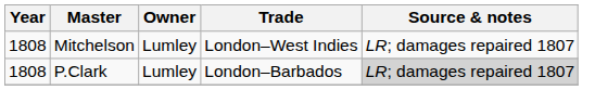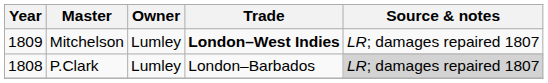 <table class=" wikitable">
 <tr>
 <th>Year</th>
 <th>Master</th>
 <th>Owner</th>
 <th>Trade</th>
 <th>Source & notes</th>
 </tr>
 <tr>
-<td>1808</td>
+<td>1809</td>
 <td>Mitchelson</td>
 <td>Lumley</td>
-<td>London–West Indies</td>
+<td><strong>London–West Indies</strong></td>
 <td><em>LR</em>; damages repaired 1807</td>
 </tr>
 <tr>
 <td>1808</td>
 <td>P.Clark</td>
 <td>Lumley</td>
 <td>London–Barbados</td>
 <td style="background: lightgrey;"><em>LR</em>; damages repaired 1807</td>
 </tr>
 <tr>
 </tr>
 </table>
